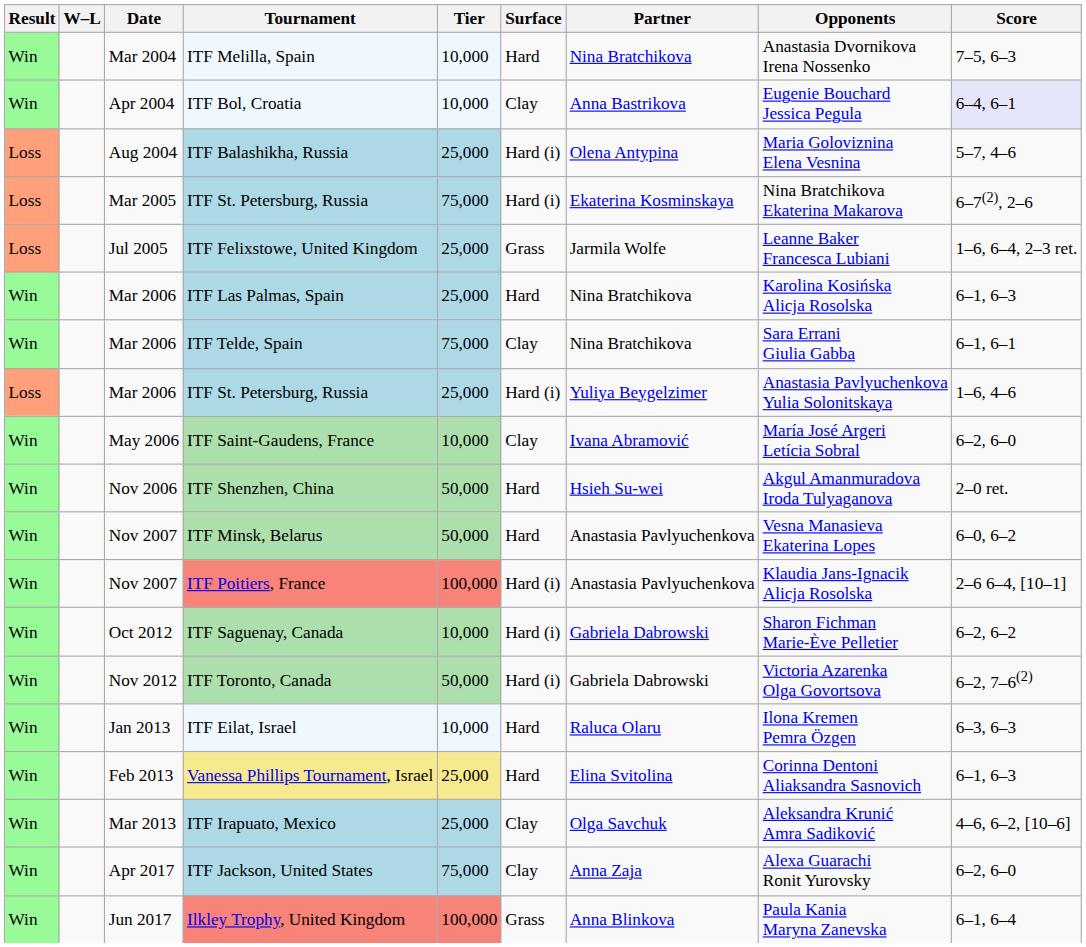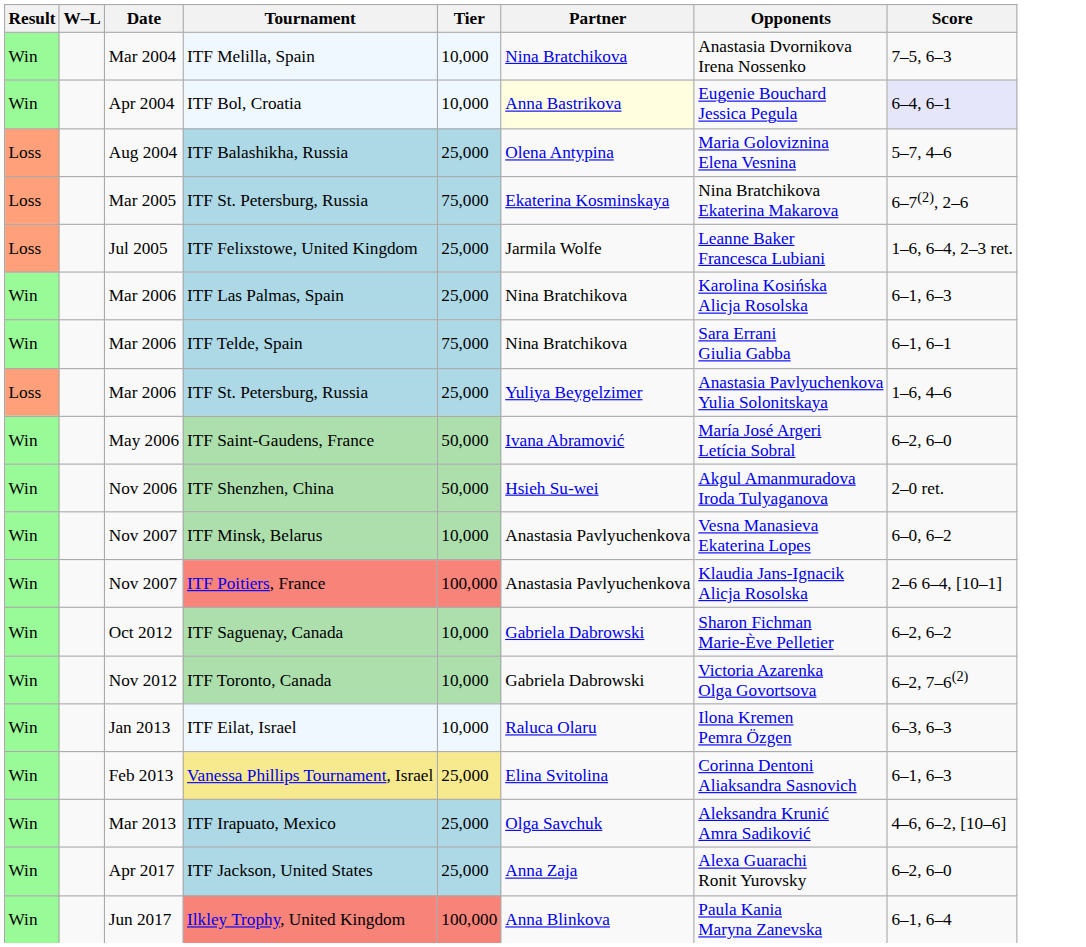 <table class="wikitable sortable" style="font-size:97%;">
 <tr>
 <th>Result</th>
 <th>W–L</th>
 <th>Date</th>
 <th>Tournament</th>
 <th>Tier</th>
-<th>Surface</th>
 <th>Partner</th>
 <th>Opponents</th>
 <th>Score</th>
 </tr>
 <tr style="background:;">
 <td style="background:#98fb98;">Win</td>
 <td></td>
 <td>Mar 2004</td>
 <td bgcolor="f0f8ff">ITF Melilla, Spain</td>
 <td bgcolor="f0f8ff">10,000</td>
-<td>Hard</td>
 <td> <a href='#'>Nina Bratchikova</a></td>
 <td> Anastasia Dvornikova <br>  Irena Nossenko</td>
 <td>7–5, 6–3</td>
 </tr>
 <tr>
 <td style="background:#98fb98;">Win</td>
 <td></td>
 <td>Apr 2004</td>
 <td bgcolor="f0f8ff">ITF Bol, Croatia</td>
 <td bgcolor="f0f8ff">10,000</td>
-<td>Clay</td>
-<td> <a href='#'>Anna Bastrikova</a></td>
+<td style="background: lightyellow;"> <a href='#'>Anna Bastrikova</a></td>
 <td> <a href='#'>Eugenie Bouchard</a> <br>  <a href='#'>Jessica Pegula</a></td>
 <td style="background: lavender;">6–4, 6–1</td>
 </tr>
 <tr style="background:;">
 <td bgcolor="FFA07A">Loss</td>
 <td></td>
 <td>Aug 2004</td>
 <td bgcolor="lightblue">ITF Balashikha, Russia</td>
 <td bgcolor="lightblue">25,000</td>
-<td>Hard (i)</td>
 <td> <a href='#'>Olena Antypina</a></td>
 <td> <a href='#'>Maria Goloviznina</a> <br>  <a href='#'>Elena Vesnina</a></td>
 <td>5–7, 4–6</td>
 </tr>
 <tr style="background:;">
 <td bgcolor="FFA07A">Loss</td>
 <td></td>
 <td>Mar 2005</td>
 <td bgcolor="lightblue">ITF St. Petersburg, Russia</td>
 <td bgcolor="lightblue">75,000</td>
-<td>Hard (i)</td>
 <td> <a href='#'>Ekaterina Kosminskaya</a></td>
 <td> Nina Bratchikova <br>  <a href='#'>Ekaterina Makarova</a></td>
 <td>6–7<sup>(2)</sup>, 2–6</td>
 </tr>
 <tr style="background:;">
 <td bgcolor="#ffa07a">Loss</td>
 <td></td>
 <td>Jul 2005</td>
 <td bgcolor="lightblue">ITF Felixstowe, United Kingdom</td>
 <td bgcolor="lightblue">25,000</td>
-<td>Grass</td>
 <td> Jarmila Wolfe</td>
 <td> <a href='#'>Leanne Baker</a> <br>  <a href='#'>Francesca Lubiani</a></td>
 <td>1–6, 6–4, 2–3 ret.</td>
 </tr>
 <tr style="background:;">
 <td style="background:#98fb98;">Win</td>
 <td></td>
 <td>Mar 2006</td>
 <td bgcolor="lightblue">ITF Las Palmas, Spain</td>
 <td bgcolor="lightblue">25,000</td>
-<td>Hard</td>
 <td> Nina Bratchikova</td>
 <td> <a href='#'>Karolina Kosińska</a> <br>  <a href='#'>Alicja Rosolska</a></td>
 <td>6–1, 6–3</td>
 </tr>
 <tr style="background:;">
 <td style="background:#98fb98;">Win</td>
 <td></td>
 <td>Mar 2006</td>
 <td bgcolor="lightblue">ITF Telde, Spain</td>
 <td bgcolor="lightblue">75,000</td>
-<td>Clay</td>
 <td> Nina Bratchikova</td>
 <td> <a href='#'>Sara Errani</a> <br>  <a href='#'>Giulia Gabba</a></td>
 <td>6–1, 6–1</td>
 </tr>
 <tr style="background:;">
 <td bgcolor="FFA07A">Loss</td>
 <td></td>
 <td>Mar 2006</td>
 <td bgcolor="lightblue">ITF St. Petersburg, Russia</td>
 <td bgcolor="lightblue">25,000</td>
-<td>Hard (i)</td>
 <td> <a href='#'>Yuliya Beygelzimer</a></td>
 <td> <a href='#'>Anastasia Pavlyuchenkova</a> <br>  <a href='#'>Yulia Solonitskaya</a></td>
 <td>1–6, 4–6</td>
 </tr>
 <tr bgcolor="">
 <td bgcolor="98FB98">Win</td>
 <td></td>
 <td>May 2006</td>
 <td bgcolor="addfad">ITF Saint-Gaudens, France</td>
-<td bgcolor="addfad">10,000</td>
-<td>Clay</td>
+<td bgcolor="addfad">50,000</td>
 <td> <a href='#'>Ivana Abramović</a></td>
 <td> <a href='#'>María José Argeri</a> <br>  <a href='#'>Letícia Sobral</a></td>
 <td>6–2, 6–0</td>
 </tr>
 <tr bgcolor="">
 <td bgcolor="98FB98">Win</td>
 <td></td>
 <td>Nov 2006</td>
 <td bgcolor="addfad">ITF Shenzhen, China</td>
 <td bgcolor="addfad">50,000</td>
-<td>Hard</td>
 <td> <a href='#'>Hsieh Su-wei</a></td>
 <td> <a href='#'>Akgul Amanmuradova</a> <br>  <a href='#'>Iroda Tulyaganova</a></td>
 <td>2–0 ret.</td>
 </tr>
 <tr bgcolor="">
 <td bgcolor="98FB98">Win</td>
 <td></td>
 <td>Nov 2007</td>
 <td bgcolor="addfad">ITF Minsk, Belarus</td>
-<td bgcolor="addfad">50,000</td>
-<td>Hard</td>
+<td bgcolor="addfad">10,000</td>
 <td> Anastasia Pavlyuchenkova</td>
 <td> <a href='#'>Vesna Manasieva</a> <br>  <a href='#'>Ekaterina Lopes</a></td>
 <td>6–0, 6–2</td>
 </tr>
 <tr style="background:;">
 <td bgcolor="98FB98">Win</td>
 <td></td>
 <td>Nov 2007</td>
 <td bgcolor="f88379"><a href='#'>ITF Poitiers</a>, France</td>
 <td bgcolor="f88379">100,000</td>
-<td>Hard (i)</td>
 <td> Anastasia Pavlyuchenkova</td>
 <td> <a href='#'>Klaudia Jans-Ignacik</a> <br>  <a href='#'>Alicja Rosolska</a></td>
 <td>2–6 6–4, [10–1]</td>
 </tr>
 <tr style="background:;">
 <td bgcolor="98FB98">Win</td>
 <td></td>
 <td>Oct 2012</td>
 <td bgcolor="addfad">ITF Saguenay, Canada</td>
 <td bgcolor="addfad">10,000</td>
-<td>Hard (i)</td>
 <td> <a href='#'>Gabriela Dabrowski</a></td>
 <td> <a href='#'>Sharon Fichman</a> <br>  <a href='#'>Marie-Ève Pelletier</a></td>
 <td>6–2, 6–2</td>
 </tr>
 <tr style="background:;">
 <td bgcolor="98FB98">Win</td>
 <td></td>
 <td>Nov 2012</td>
 <td bgcolor="addfad">ITF Toronto, Canada</td>
-<td bgcolor="addfad">50,000</td>
-<td>Hard (i)</td>
+<td bgcolor="addfad">10,000</td>
 <td> Gabriela Dabrowski</td>
 <td> <a href='#'>Victoria Azarenka</a> <br>  <a href='#'>Olga Govortsova</a></td>
 <td>6–2, 7–6<sup>(2)</sup></td>
 </tr>
 <tr>
 <td bgcolor="98FB98">Win</td>
 <td></td>
 <td>Jan 2013</td>
 <td bgcolor="f0f8ff">ITF Eilat, Israel</td>
 <td bgcolor="f0f8ff">10,000</td>
-<td>Hard</td>
 <td> <a href='#'>Raluca Olaru</a></td>
 <td> <a href='#'>Ilona Kremen</a> <br>  <a href='#'>Pemra Özgen</a></td>
 <td>6–3, 6–3</td>
 </tr>
 <tr style="background:;">
 <td bgcolor="98FB98">Win</td>
 <td></td>
 <td>Feb 2013</td>
 <td bgcolor="f7e98e"><a href='#'>Vanessa Phillips Tournament</a>, Israel</td>
 <td bgcolor="f7e98e">25,000</td>
-<td>Hard</td>
 <td> <a href='#'>Elina Svitolina</a></td>
 <td> <a href='#'>Corinna Dentoni</a> <br>  <a href='#'>Aliaksandra Sasnovich</a></td>
 <td>6–1, 6–3</td>
 </tr>
 <tr style="background:;">
 <td style="background:#98fb98;">Win</td>
 <td></td>
 <td>Mar 2013</td>
 <td bgcolor="lightblue">ITF Irapuato, Mexico</td>
 <td bgcolor="lightblue">25,000</td>
-<td>Clay</td>
 <td> <a href='#'>Olga Savchuk</a></td>
 <td> <a href='#'>Aleksandra Krunić</a> <br>  <a href='#'>Amra Sadiković</a></td>
 <td>4–6, 6–2, [10–6]</td>
 </tr>
 <tr style="background:;">
 <td style="background:#98fb98;">Win</td>
 <td></td>
 <td>Apr 2017</td>
 <td bgcolor="lightblue">ITF Jackson, United States</td>
-<td bgcolor="lightblue">75,000</td>
-<td>Clay</td>
+<td bgcolor="lightblue">25,000</td>
 <td> <a href='#'>Anna Zaja</a></td>
 <td> <a href='#'>Alexa Guarachi</a> <br>  Ronit Yurovsky</td>
 <td>6–2, 6–0</td>
 </tr>
 <tr style="background:;">
 <td style="background:#98fb98;">Win</td>
 <td></td>
 <td>Jun 2017</td>
 <td bgcolor="f88379"><a href='#'>Ilkley Trophy</a>, United Kingdom</td>
 <td bgcolor="f88379">100,000</td>
-<td>Grass</td>
 <td> <a href='#'>Anna Blinkova</a></td>
 <td> <a href='#'>Paula Kania</a> <br>  <a href='#'>Maryna Zanevska</a></td>
 <td>6–1, 6–4</td>
 </tr>
 </table>
